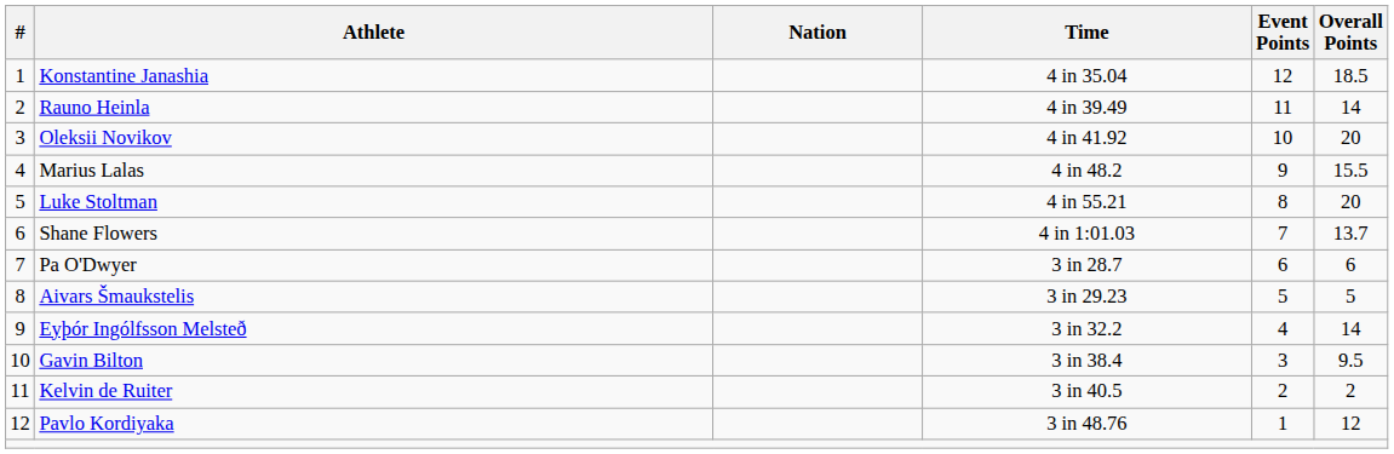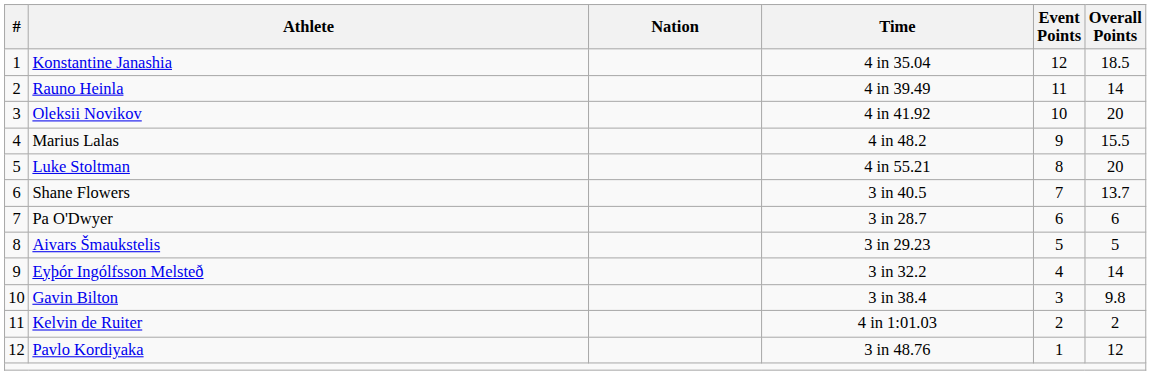 <table class="wikitable sortable" style="text-align:center;width: 70%;">
 <tr>
 <th scope="col" style="width: 10px;">#</th>
 <th scope="col">Athlete</th>
 <th scope="col">Nation</th>
 <th scope="col">Time</th>
 <th scope="col" style="width: 10px;">Event Points</th>
 <th scope="col" style="width: 10px;">Overall Points</th>
 </tr>
 <tr>
 <td>1</td>
 <td align=left><a href='#'>Konstantine Janashia</a></td>
 <td align=left></td>
 <td>4 in 35.04</td>
 <td>12</td>
 <td>18.5</td>
 </tr>
 <tr>
 <td>2</td>
 <td align=left><a href='#'>Rauno Heinla</a></td>
 <td align=left></td>
 <td>4 in 39.49</td>
 <td>11</td>
 <td>14</td>
 </tr>
 <tr>
 <td>3</td>
 <td align=left><a href='#'>Oleksii Novikov</a></td>
 <td align=left></td>
 <td>4 in 41.92</td>
 <td>10</td>
 <td>20</td>
 </tr>
 <tr>
 <td>4</td>
 <td align=left>Marius Lalas</td>
 <td align=left></td>
 <td>4 in 48.2</td>
 <td>9</td>
 <td>15.5</td>
 </tr>
 <tr>
 <td>5</td>
 <td align=left><a href='#'>Luke Stoltman</a></td>
 <td align=left></td>
 <td>4 in 55.21</td>
 <td>8</td>
 <td>20</td>
 </tr>
 <tr>
 <td>6</td>
 <td align=left>Shane Flowers</td>
 <td align=left></td>
-<td>4 in 1:01.03</td>
+<td>3 in 40.5</td>
 <td>7</td>
 <td>13.7</td>
 </tr>
 <tr>
 <td>7</td>
 <td align=left>Pa O'Dwyer</td>
 <td align=left></td>
 <td>3 in 28.7</td>
 <td>6</td>
 <td>6</td>
 </tr>
 <tr>
 <td>8</td>
 <td align=left><a href='#'>Aivars Šmaukstelis</a></td>
 <td align=left></td>
 <td>3 in 29.23</td>
 <td>5</td>
 <td>5</td>
 </tr>
 <tr>
 <td>9</td>
 <td align=left><a href='#'>Eyþór Ingólfsson Melsteð</a></td>
 <td align=left></td>
 <td>3 in 32.2</td>
 <td>4</td>
 <td>14</td>
 </tr>
 <tr>
 <td>10</td>
 <td align=left><a href='#'>Gavin Bilton</a></td>
 <td align=left></td>
 <td>3 in 38.4</td>
 <td>3</td>
-<td>9.5</td>
+<td>9.8</td>
 </tr>
 <tr>
 <td>11</td>
 <td align=left><a href='#'>Kelvin de Ruiter</a></td>
 <td align=left></td>
-<td>3 in 40.5</td>
+<td>4 in 1:01.03</td>
 <td>2</td>
 <td>2</td>
 </tr>
 <tr>
 <td>12</td>
 <td align=left><a href='#'>Pavlo Kordiyaka</a></td>
 <td align=left></td>
 <td>3 in 48.76</td>
 <td>1</td>
 <td>12</td>
 </tr>
 <tr class="sortbottom">
 <td colspan="6"></td>
 </tr>
 </table>
